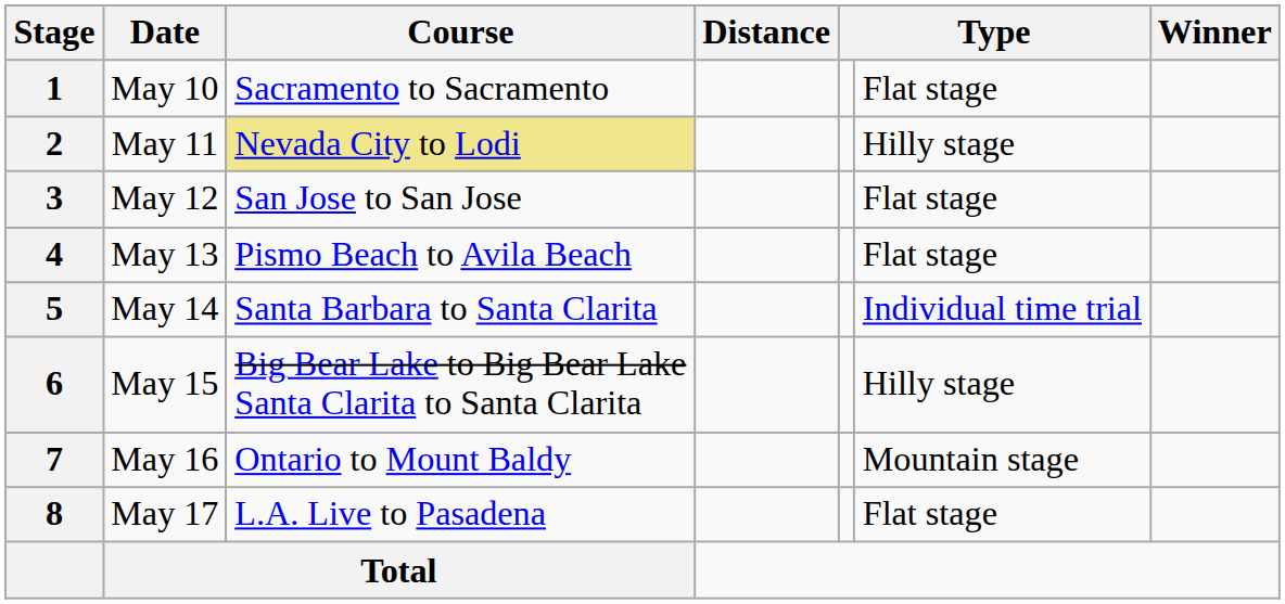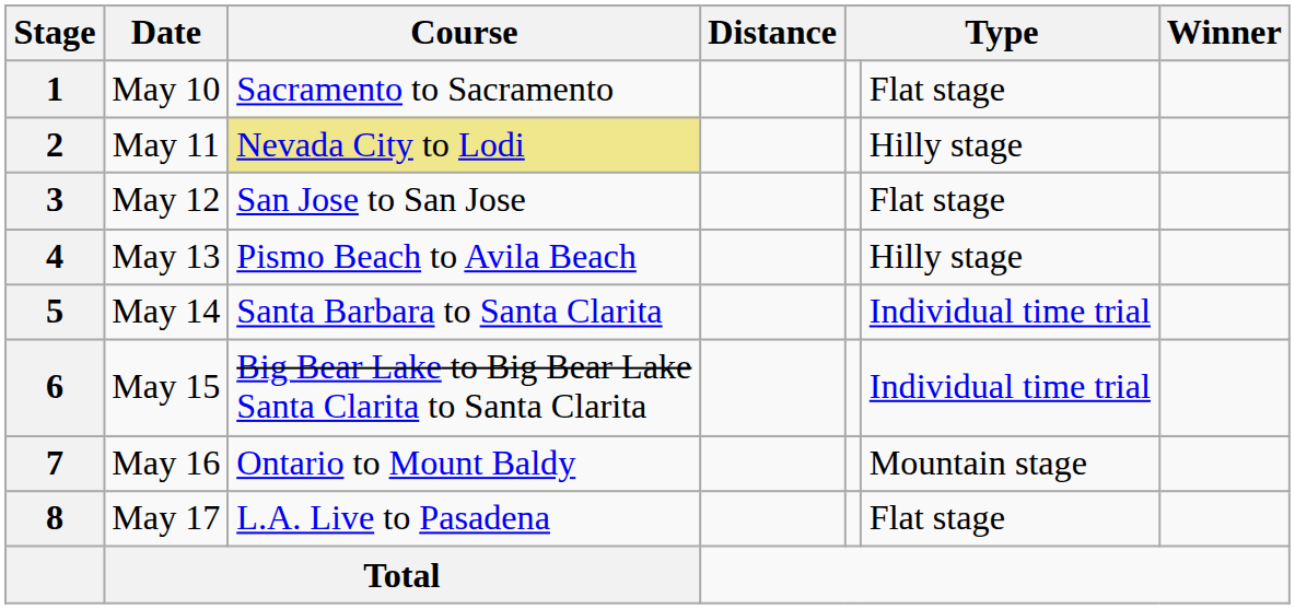 <table class="wikitable">
 <tr>
 <th>Stage</th>
 <th>Date</th>
 <th>Course</th>
 <th>Distance</th>
 <th colspan="2">Type</th>
 <th>Winner</th>
 </tr>
 <tr style="text-align:center">
 <th>1</th>
 <td>May 10</td>
 <td style="text-align:left;"><a href='#'>Sacramento</a> to Sacramento</td>
 <td></td>
 <td></td>
 <td style="text-align:left;">Flat stage</td>
 <td style="text-align:left;"></td>
 </tr>
 <tr style="text-align:center">
 <th>2</th>
 <td>May 11</td>
 <td style="background: khaki; text-align:left;"><a href='#'>Nevada City</a> to <a href='#'>Lodi</a></td>
 <td></td>
 <td></td>
 <td style="text-align:left;">Hilly stage</td>
 <td style="text-align:left;"></td>
 </tr>
 <tr style="text-align:center">
 <th>3</th>
 <td>May 12</td>
 <td style="text-align:left;"><a href='#'>San Jose</a> to San Jose</td>
 <td></td>
 <td></td>
 <td style="text-align:left;">Flat stage</td>
 <td style="text-align:left;"></td>
 </tr>
 <tr style="text-align:center">
 <th>4</th>
 <td>May 13</td>
 <td style="text-align:left;"><a href='#'>Pismo Beach</a> to <a href='#'>Avila Beach</a></td>
 <td></td>
 <td></td>
-<td style="text-align:left;">Flat stage</td>
+<td style="text-align:left;">Hilly stage</td>
 <td style="text-align:left;"></td>
 </tr>
 <tr style="text-align:center">
 <th>5</th>
 <td>May 14</td>
 <td style="text-align:left;"><a href='#'>Santa Barbara</a> to <a href='#'>Santa Clarita</a></td>
 <td></td>
 <td></td>
 <td style="text-align:left;"><a href='#'>Individual time trial</a></td>
 <td style="text-align:left;"></td>
 </tr>
 <tr style="text-align:center">
 <th>6</th>
 <td>May 15</td>
 <td style="text-align:left;"><s><a href='#'>Big Bear Lake</a> to Big Bear Lake</s><br><a href='#'>Santa Clarita</a> to Santa Clarita</td>
 <td><s></s><br></td>
 <td></td>
-<td style="text-align:left;">Hilly stage</td>
+<td style="text-align:left;"><a href='#'>Individual time trial</a></td>
 <td style="text-align:left;"></td>
 </tr>
 <tr style="text-align:center">
 <th>7</th>
 <td>May 16</td>
 <td style="text-align:left;"><a href='#'>Ontario</a> to <a href='#'>Mount Baldy</a></td>
 <td></td>
 <td></td>
 <td style="text-align:left;">Mountain stage</td>
 <td style="text-align:left;"></td>
 </tr>
 <tr style="text-align:center">
 <th>8</th>
 <td>May 17</td>
 <td style="text-align:left;"><a href='#'>L.A. Live</a> to <a href='#'>Pasadena</a></td>
 <td></td>
 <td></td>
 <td style="text-align:left;">Flat stage</td>
 <td style="text-align:left;"></td>
 </tr>
 <tr>
 <th></th>
 <th colspan="2">Total</th>
 <td colspan="5" style="text-align:center;"></td>
 </tr>
 </table>
